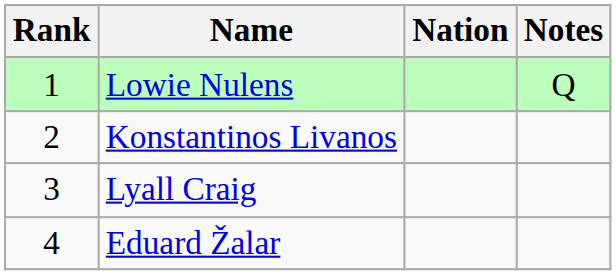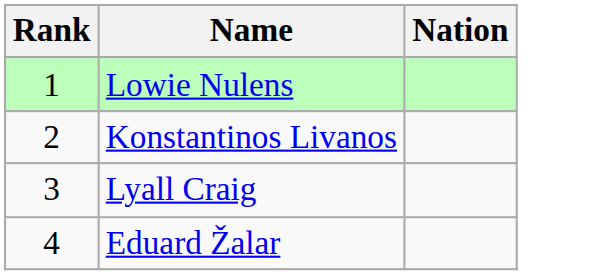 <table class="wikitable sortable" style="text-align:center">
 <tr>
 <th>Rank</th>
 <th>Name</th>
 <th>Nation</th>
-<th>Notes</th>
 </tr>
 <tr bgcolor=bbffbb>
 <td>1</td>
 <td align=left><a href='#'>Lowie Nulens</a></td>
 <td align=left></td>
-<td>Q</td>
 </tr>
 <tr>
 <td>2</td>
 <td align=left><a href='#'>Konstantinos Livanos</a></td>
 <td align=left></td>
-<td></td>
 </tr>
 <tr>
 <td>3</td>
 <td align=left><a href='#'>Lyall Craig</a></td>
 <td align=left></td>
-<td></td>
 </tr>
 <tr>
 <td>4</td>
 <td align=left><a href='#'>Eduard Žalar</a></td>
 <td align=left></td>
-<td></td>
 </tr>
 </table>
